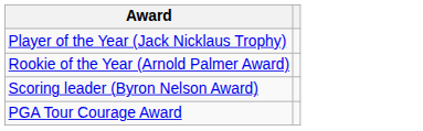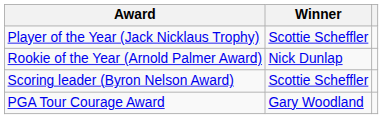 <table class="wikitable">
 <tr>
 <th>Award</th>
+<th>Winner</th>
 <th></th>
 </tr>
 <tr>
 <td><a href='#'>Player of the Year (Jack Nicklaus Trophy)</a></td>
+<td> <a href='#'>Scottie Scheffler</a></td>
 <td></td>
 </tr>
 <tr>
 <td><a href='#'>Rookie of the Year (Arnold Palmer Award)</a></td>
+<td> <a href='#'>Nick Dunlap</a></td>
 <td></td>
 </tr>
 <tr>
 <td><a href='#'>Scoring leader (Byron Nelson Award)</a></td>
+<td> <a href='#'>Scottie Scheffler</a></td>
 <td></td>
 </tr>
 <tr>
 <td><a href='#'>PGA Tour Courage Award</a></td>
+<td> <a href='#'>Gary Woodland</a></td>
 <td></td>
 </tr>
 </table>
